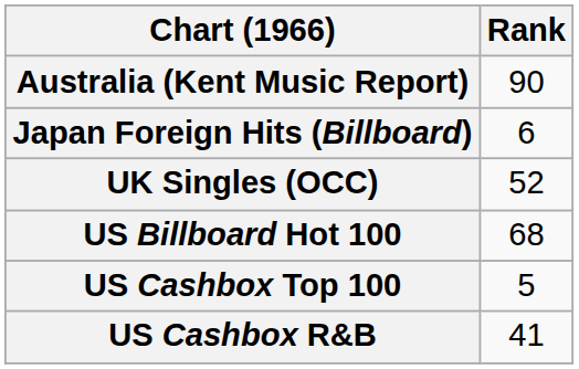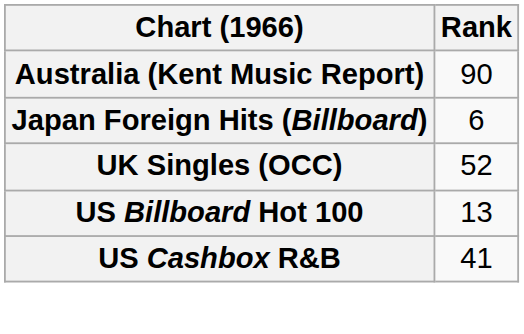 <table class="wikitable sortable plainrowheaders">
 <tr>
 <th>Chart (1966)</th>
 <th>Rank</th>
 </tr>
 <tr>
 <th scope="row">Australia (Kent Music Report)</th>
 <td align="center">90</td>
 </tr>
 <tr>
 <th scope="row">Japan Foreign Hits (<em>Billboard</em>)</th>
 <td style="text-align:center;">6</td>
 </tr>
 <tr>
 <th scope="row">UK Singles (OCC)</th>
 <td style="text-align:center;">52</td>
 </tr>
 <tr>
 <th scope="row">US <em>Billboard</em> Hot 100</th>
-<td style="text-align:center;">68</td>
-</tr>
-<tr>
-<th scope="row">US <em>Cashbox</em> Top 100</th>
-<td style="text-align:center;">5</td>
+<td style="text-align:center;">13</td>
 </tr>
 <tr>
 <th scope="row">US <em>Cashbox</em> R&B</th>
 <td style="text-align:center;">41</td>
 </tr>
 </table>
